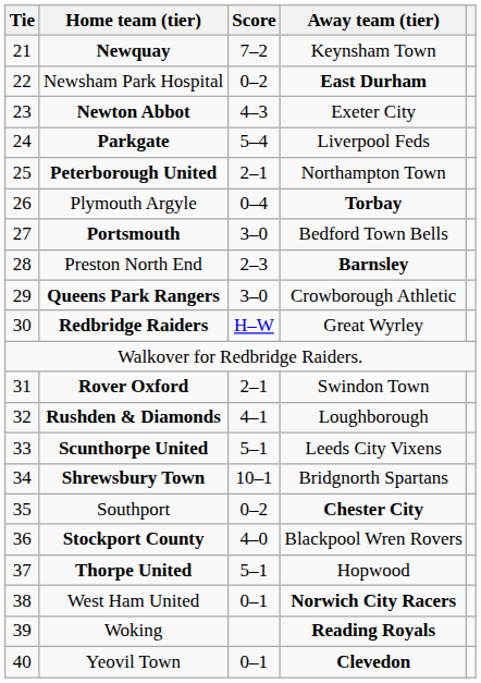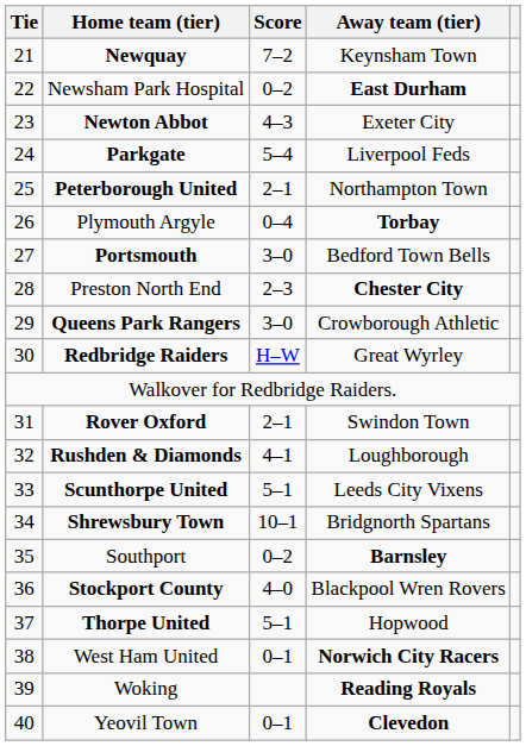 <table class="wikitable" style="text-align:center; font-size:85%">
 <tr>
 <th>Tie</th>
 <th>Home team (tier)</th>
 <th>Score</th>
 <th>Away team (tier)</th>
 <th></th>
 </tr>
 <tr>
 <td align="center">21</td>
 <td><strong>Newquay</strong></td>
 <td align="center">7–2</td>
 <td>Keynsham Town</td>
 <td></td>
 </tr>
 <tr>
 <td align="center">22</td>
 <td>Newsham Park Hospital</td>
 <td align="center">0–2</td>
 <td><strong>East Durham</strong></td>
 <td></td>
 </tr>
 <tr>
 <td align="center">23</td>
 <td><strong>Newton Abbot</strong></td>
 <td align="center">4–3</td>
 <td>Exeter City</td>
 <td></td>
 </tr>
 <tr>
 <td align="center">24</td>
 <td><strong>Parkgate</strong></td>
 <td align="center">5–4</td>
 <td>Liverpool Feds</td>
 <td></td>
 </tr>
 <tr>
 <td align="center">25</td>
 <td><strong>Peterborough United</strong></td>
 <td align="center">2–1</td>
 <td>Northampton Town</td>
 <td></td>
 </tr>
 <tr>
 <td align="center">26</td>
 <td>Plymouth Argyle</td>
 <td align="center">0–4</td>
 <td><strong>Torbay</strong></td>
 <td></td>
 </tr>
 <tr>
 <td align="center">27</td>
 <td><strong>Portsmouth</strong></td>
 <td align="center">3–0</td>
 <td>Bedford Town Bells</td>
 <td></td>
 </tr>
 <tr>
 <td align="center">28</td>
 <td>Preston North End</td>
 <td align="center">2–3</td>
-<td><strong>Barnsley</strong></td>
+<td><strong>Chester City</strong></td>
 <td></td>
 </tr>
 <tr>
 <td align="center">29</td>
 <td><strong>Queens Park Rangers</strong></td>
 <td align="center">3–0</td>
 <td>Crowborough Athletic</td>
 <td></td>
 </tr>
 <tr>
 <td align="center">30</td>
 <td><strong>Redbridge Raiders</strong></td>
 <td align="center"><a href='#'>H–W</a></td>
 <td>Great Wyrley</td>
 <td></td>
 </tr>
 <tr>
 <td colspan="5" align="center">Walkover for Redbridge Raiders.</td>
 </tr>
 <tr>
 <td align="center">31</td>
 <td><strong>Rover Oxford</strong></td>
 <td align="center">2–1</td>
 <td>Swindon Town</td>
 <td></td>
 </tr>
 <tr>
 <td align="center">32</td>
 <td><strong>Rushden & Diamonds</strong></td>
 <td align="center">4–1</td>
 <td>Loughborough</td>
 <td></td>
 </tr>
 <tr>
 <td align="center">33</td>
 <td><strong>Scunthorpe United</strong></td>
 <td align="center">5–1</td>
 <td>Leeds City Vixens</td>
 <td></td>
 </tr>
 <tr>
 <td align="center">34</td>
 <td><strong>Shrewsbury Town</strong></td>
 <td align="center">10–1</td>
 <td>Bridgnorth Spartans</td>
 <td></td>
 </tr>
 <tr>
 <td align="center">35</td>
 <td>Southport</td>
 <td align="center">0–2</td>
-<td><strong>Chester City</strong></td>
+<td><strong>Barnsley</strong></td>
 <td></td>
 </tr>
 <tr>
 <td align="center">36</td>
 <td><strong>Stockport County</strong></td>
 <td align="center">4–0</td>
 <td>Blackpool Wren Rovers</td>
 <td></td>
 </tr>
 <tr>
 <td align="center">37</td>
 <td><strong>Thorpe United</strong></td>
 <td align="center">5–1</td>
 <td>Hopwood</td>
 <td></td>
 </tr>
 <tr>
 <td align="center">38</td>
 <td>West Ham United</td>
 <td align="center">0–1</td>
 <td><strong>Norwich City Racers</strong></td>
 <td></td>
 </tr>
 <tr>
 <td align="center">39</td>
 <td>Woking</td>
 <td align="center"></td>
 <td><strong>Reading Royals</strong></td>
 <td></td>
 </tr>
 <tr>
 <td align="center">40</td>
 <td>Yeovil Town</td>
 <td align="center">0–1</td>
 <td><strong>Clevedon</strong></td>
 <td></td>
 </tr>
 </table>
